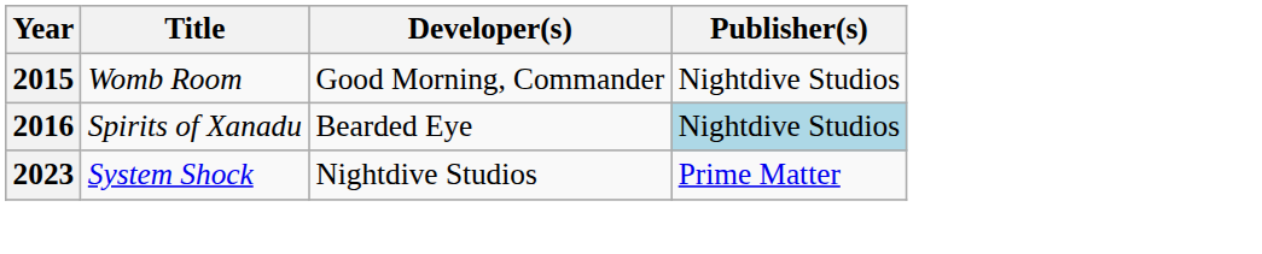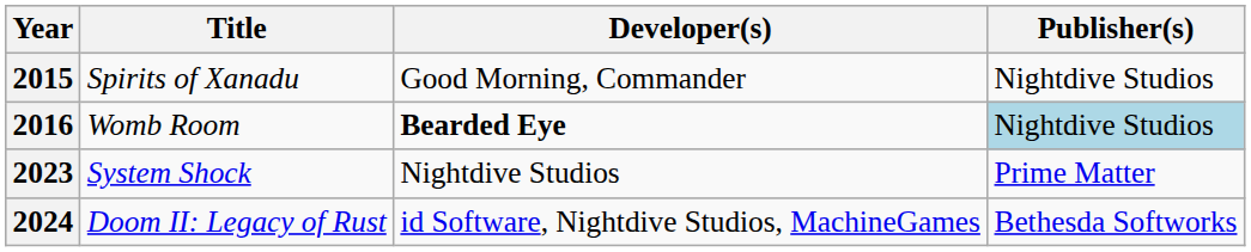 <table class="wikitable sortable plainrowheaders">
 <tr>
 <th scope="col">Year</th>
 <th scope="col">Title</th>
 <th scope="col">Developer(s)</th>
 <th scope="col">Publisher(s)</th>
 </tr>
 <tr>
 <th scope="row">2015</th>
-<td><em>Womb Room</em></td>
+<td><em>Spirits of Xanadu</em></td>
 <td>Good Morning, Commander</td>
 <td>Nightdive Studios</td>
 </tr>
 <tr>
 <th scope="row">2016</th>
-<td><em>Spirits of Xanadu</em></td>
-<td>Bearded Eye</td>
+<td><em>Womb Room</em></td>
+<td><strong>Bearded Eye</strong></td>
 <td style="background: lightblue;">Nightdive Studios</td>
 </tr>
 <tr>
 <th scope="row">2023</th>
 <td><em><a href='#'>System Shock</a></em></td>
 <td>Nightdive Studios</td>
 <td><a href='#'>Prime Matter</a></td>
 </tr>
+<tr>
+<th scope="row">2024</th>
+<td><em><a href='#'>Doom II: Legacy of Rust</a></em></td>
+<td><a href='#'>id Software</a>, Nightdive Studios, <a href='#'>MachineGames</a></td>
+<td><a href='#'>Bethesda Softworks</a></td>
+</tr>
 </table>
